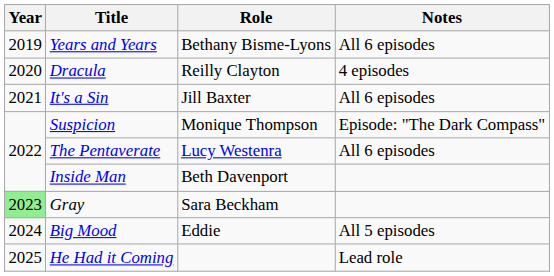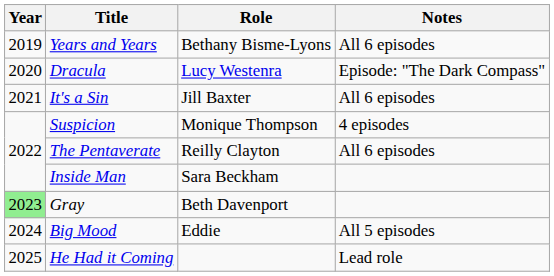 <table class="wikitable sortable">
 <tr>
 <th>Year</th>
 <th>Title</th>
 <th>Role</th>
 <th>Notes</th>
 </tr>
 <tr>
 <td>2019</td>
 <td><em><a href='#'>Years and Years</a></em></td>
 <td>Bethany Bisme-Lyons</td>
 <td>All 6 episodes</td>
 </tr>
 <tr>
 <td>2020</td>
 <td><em><a href='#'>Dracula</a></em></td>
-<td>Reilly Clayton</td>
-<td>4 episodes</td>
+<td><a href='#'>Lucy Westenra</a></td>
+<td>Episode: "The Dark Compass"</td>
 </tr>
 <tr>
 <td>2021</td>
 <td><em><a href='#'>It's a Sin</a></em></td>
 <td>Jill Baxter</td>
 <td>All 6 episodes</td>
 </tr>
 <tr>
 <td rowspan="3">2022</td>
 <td><em><a href='#'>Suspicion</a></em></td>
 <td>Monique Thompson</td>
-<td>Episode: "The Dark Compass"</td>
+<td>4 episodes</td>
 </tr>
 <tr>
 <td><em><a href='#'>The Pentaverate</a></em></td>
-<td><a href='#'>Lucy Westenra</a></td>
+<td>Reilly Clayton</td>
 <td>All 6 episodes</td>
 </tr>
 <tr>
 <td><em><a href='#'>Inside Man</a></em></td>
-<td>Beth Davenport</td>
+<td>Sara Beckham</td>
 <td></td>
 </tr>
 <tr>
 <td style="background: lightgreen;">2023</td>
 <td><em>Gray</em></td>
-<td>Sara Beckham</td>
+<td>Beth Davenport</td>
 <td></td>
 </tr>
 <tr>
 <td>2024</td>
 <td><em><a href='#'>Big Mood</a></em></td>
 <td>Eddie</td>
 <td>All 5 episodes</td>
 </tr>
 <tr>
 <td>2025</td>
 <td><em><a href='#'>He Had it Coming</a></em></td>
 <td></td>
 <td>Lead role</td>
 </tr>
 </table>
